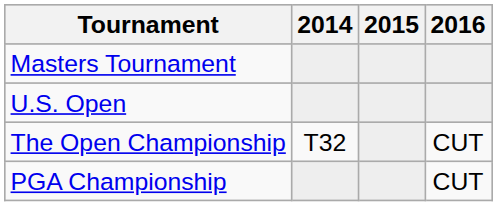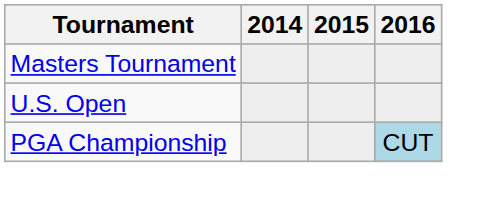 <table class="wikitable" style="font-size:95%;text-align:center;">
 <tr>
 <th>Tournament</th>
 <th>2014</th>
 <th>2015</th>
 <th>2016</th>
 </tr>
 <tr>
 <td align=left><a href='#'>Masters Tournament</a></td>
 <td style="background:#eeeeee;"></td>
 <td style="background:#eeeeee;"></td>
 <td style="background:#eeeeee;"></td>
 </tr>
 <tr>
 <td align=left><a href='#'>U.S. Open</a></td>
 <td style="background:#eeeeee;"></td>
 <td style="background:#eeeeee;"></td>
 <td style="background:#eeeeee;"></td>
 </tr>
 <tr>
-<td align=left><a href='#'>The Open Championship</a></td>
-<td>T32</td>
-<td style="background:#eeeeee;"></td>
-<td>CUT</td>
-</tr>
-<tr>
 <td align=left><a href='#'>PGA Championship</a></td>
 <td style="background:#eeeeee;"></td>
 <td style="background:#eeeeee;"></td>
-<td>CUT</td>
+<td style="background: lightblue;">CUT</td>
 </tr>
 </table>
